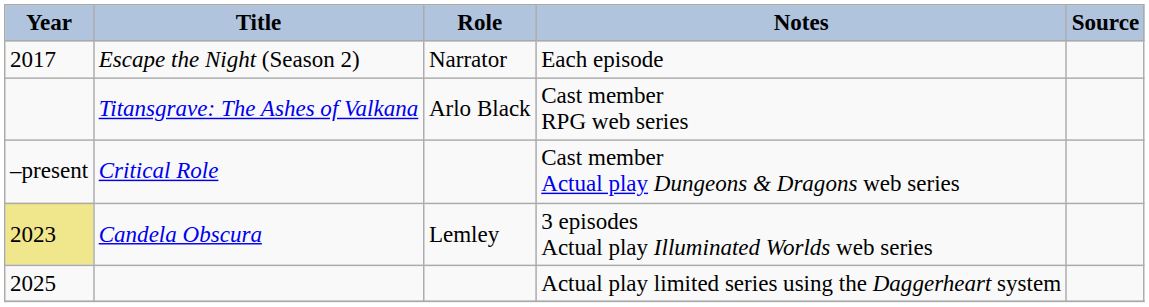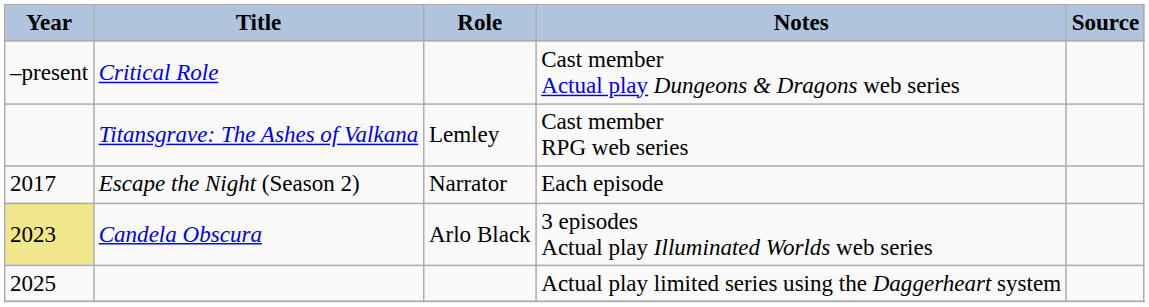 <table class="wikitable sortable plainrowheaders">
 <tr>
 <th style="background:#b0c4de;">Year</th>
 <th style="background:#b0c4de;">Title</th>
 <th style="background:#b0c4de;">Role</th>
 <th style="background:#b0c4de;">Notes</th>
 <th style="background:#b0c4de;">Source</th>
 </tr>
 <tr>
+<td>–present</td>
+<td><em><a href='#'>Critical Role</a></em></td>
+<td></td>
+<td>Cast member<br><a href='#'>Actual play</a> <em>Dungeons & Dragons</em> web series</td>
+<td></td>
+</tr>
+<tr>
+<td></td>
+<td><em><a href='#'>Titansgrave: The Ashes of Valkana</a></em></td>
+<td>Lemley</td>
+<td>Cast member<br>RPG web series</td>
+<td></td>
+</tr>
+<tr>
 <td>2017</td>
 <td><em>Escape the Night</em> (Season 2)</td>
 <td>Narrator</td>
 <td>Each episode</td>
 <td></td>
 </tr>
 <tr>
-<td></td>
-<td><em><a href='#'>Titansgrave: The Ashes of Valkana</a></em></td>
-<td>Arlo Black</td>
-<td>Cast member<br>RPG web series</td>
-<td></td>
-</tr>
-<tr>
-<td>–present</td>
-<td><em><a href='#'>Critical Role</a></em></td>
-<td></td>
-<td>Cast member<br><a href='#'>Actual play</a> <em>Dungeons & Dragons</em> web series</td>
-<td></td>
-</tr>
-<tr>
 <td style="background: khaki;">2023</td>
 <td><em><a href='#'>Candela Obscura</a></em></td>
-<td>Lemley</td>
+<td>Arlo Black</td>
 <td>3 episodes<br>Actual play <em>Illuminated Worlds</em> web series</td>
 <td></td>
 </tr>
 <tr>
 <td>2025</td>
 <td></td>
 <td></td>
 <td>Actual play limited series using the <em>Daggerheart</em> system</td>
 <td></td>
 </tr>
 <tr>
 </tr>
 </table>
